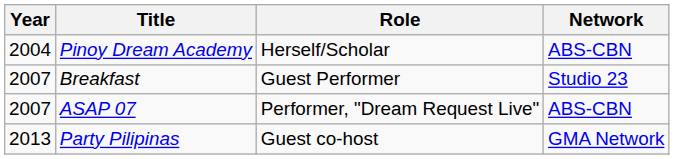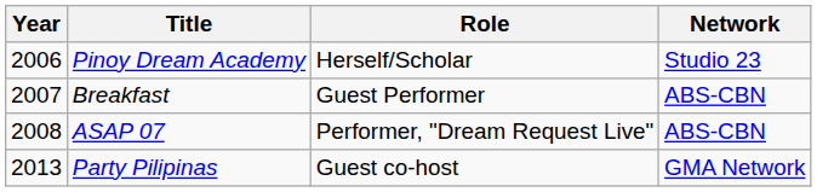 <table class="wikitable" style="font-size: 90%;">
 <tr>
 <th>Year</th>
 <th>Title</th>
 <th>Role</th>
 <th>Network</th>
 </tr>
 <tr>
-<td>2004</td>
+<td>2006</td>
 <td><em><a href='#'>Pinoy Dream Academy</a></em></td>
 <td>Herself/Scholar</td>
-<td><a href='#'>ABS-CBN</a></td>
+<td><a href='#'>Studio 23</a></td>
 </tr>
 <tr>
 <td>2007</td>
 <td><em>Breakfast</em></td>
 <td>Guest Performer</td>
-<td><a href='#'>Studio 23</a></td>
+<td><a href='#'>ABS-CBN</a></td>
 </tr>
 <tr>
-<td>2007</td>
+<td>2008</td>
 <td><em><a href='#'>ASAP 07</a></em></td>
 <td>Performer, "Dream Request Live"</td>
 <td><a href='#'>ABS-CBN</a></td>
 </tr>
 <tr>
 <td>2013</td>
 <td><em><a href='#'>Party Pilipinas</a></em></td>
 <td>Guest co-host</td>
 <td><a href='#'>GMA Network</a></td>
 </tr>
 </table>
